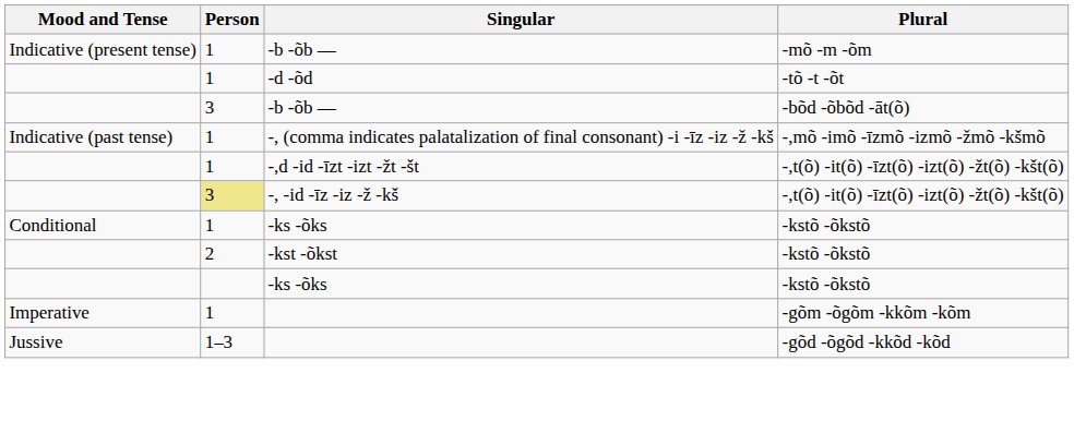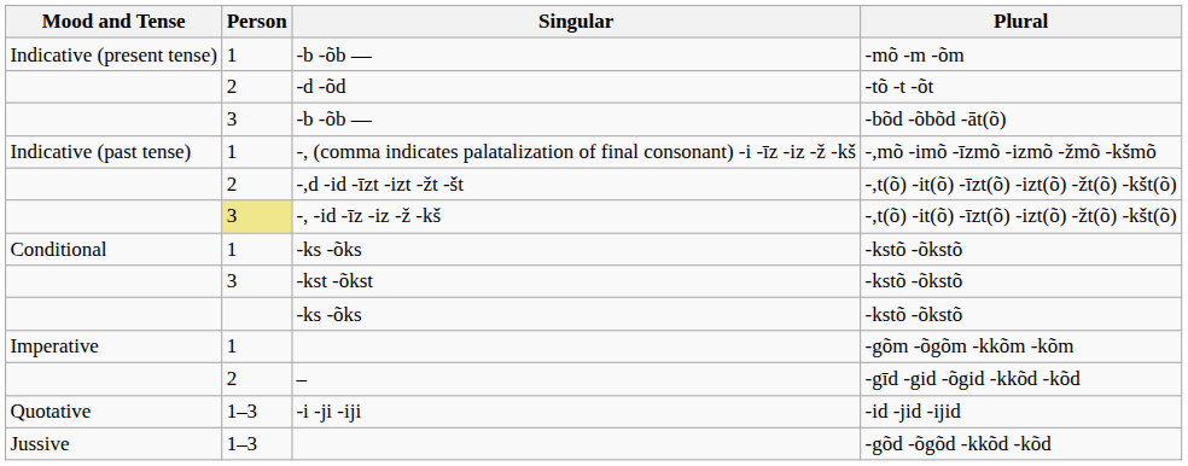 <table class="wikitable">
 <tr>
 <th>Mood and Tense</th>
 <th>Person</th>
 <th>Singular</th>
 <th>Plural</th>
 </tr>
 <tr>
 <td>Indicative (present tense)</td>
 <td>1</td>
 <td>-b -õb —</td>
 <td>-mõ -m -õm</td>
 </tr>
 <tr>
 <td></td>
-<td>1</td>
+<td>2</td>
 <td>-d -õd</td>
 <td>-tõ -t -õt</td>
 </tr>
 <tr>
 <td></td>
 <td>3</td>
 <td>-b -õb —</td>
 <td>-bõd -õbõd -āt(õ)</td>
 </tr>
 <tr>
 <td>Indicative (past tense)</td>
 <td>1</td>
 <td>-, (comma indicates palatalization of final consonant) -i -īz -iz -ž -kš</td>
 <td>-,mõ -imõ -īzmõ -izmõ -žmõ -kšmõ</td>
 </tr>
 <tr>
 <td></td>
-<td>1</td>
+<td>2</td>
 <td>-,d -id -īzt -izt -žt -št</td>
 <td>-,t(õ) -it(õ) -īzt(õ) -izt(õ) -žt(õ) -kšt(õ)</td>
 </tr>
 <tr>
 <td></td>
 <td style="background: khaki;">3</td>
 <td>-, -id -īz -iz -ž -kš</td>
 <td>-,t(õ) -it(õ) -īzt(õ) -izt(õ) -žt(õ) -kšt(õ)</td>
 </tr>
 <tr>
 <td>Conditional</td>
 <td>1</td>
 <td>-ks -õks</td>
 <td>-kstõ -õkstõ</td>
 </tr>
 <tr>
 <td></td>
-<td>2</td>
+<td>3</td>
 <td>-kst -õkst</td>
 <td>-kstõ -õkstõ</td>
 </tr>
 <tr>
 <td></td>
 <td></td>
 <td>-ks -õks</td>
 <td>-kstõ -õkstõ</td>
 </tr>
 <tr>
 <td>Imperative</td>
 <td>1</td>
 <td></td>
 <td>-gõm -õgõm -kkõm -kõm</td>
 </tr>
 <tr>
+<td></td>
+<td>2</td>
+<td>–</td>
+<td>-gīd -gid -õgid -kkõd -kõd</td>
+</tr>
+<tr>
+<td>Quotative</td>
+<td>1–3</td>
+<td>-i -ji -iji</td>
+<td>-id -jid -ijid</td>
+</tr>
+<tr>
 <td>Jussive</td>
 <td>1–3</td>
 <td></td>
 <td>-gõd -õgõd -kkõd -kõd</td>
 </tr>
 </table>
